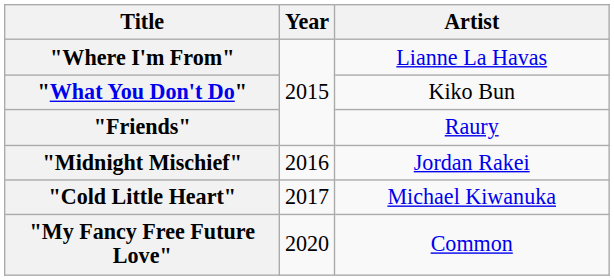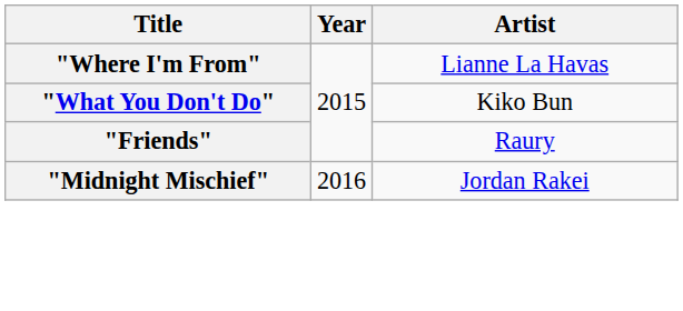 <table class="wikitable plainrowheaders" style="text-align:center;">
 <tr>
 <th scope="col" style="width:12em;">Title</th>
 <th scope="col" style="width:1em;">Year</th>
 <th scope="col" style="width:12em;">Artist</th>
 </tr>
 <tr>
 <th scope="row">"Where I'm From"</th>
 <td rowspan="3">2015</td>
 <td><a href='#'>Lianne La Havas</a></td>
 </tr>
 <tr>
 <th scope="row">"<a href='#'>What You Don't Do</a>"</th>
 <td>Kiko Bun</td>
 </tr>
 <tr>
 <th scope="row">"Friends"</th>
 <td><a href='#'>Raury</a></td>
 </tr>
 <tr>
 <th scope="row">"Midnight Mischief"</th>
 <td>2016</td>
 <td><a href='#'>Jordan Rakei</a></td>
 </tr>
-<tr>
-<th scope="row">"Cold Little Heart"</th>
-<td>2017</td>
-<td><a href='#'>Michael Kiwanuka</a></td>
-</tr>
-<tr>
-<th scope="row">"My Fancy Free Future Love"</th>
-<td>2020</td>
-<td><a href='#'>Common</a></td>
-</tr>
 </table>
